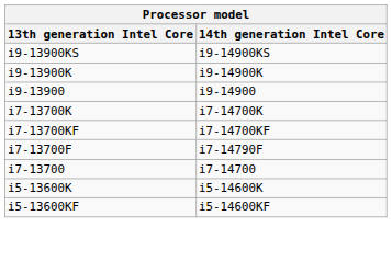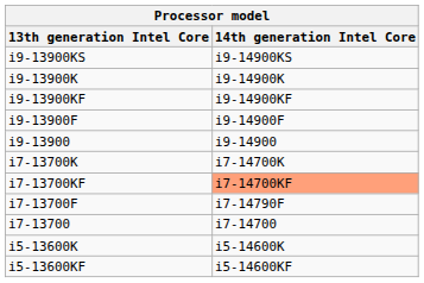 <table class="wikitable">
 <tr>
 <th colspan="2">Processor model</th>
 </tr>
 <tr>
 <th>13th generation Intel Core</th>
 <th>14th generation Intel Core</th>
 </tr>
 <tr>
 <td>i9-13900KS</td>
 <td>i9-14900KS</td>
 </tr>
 <tr>
 <td>i9-13900K</td>
 <td>i9-14900K</td>
 </tr>
 <tr>
+<td>i9-13900KF</td>
+<td>i9-14900KF</td>
+</tr>
+<tr>
+<td>i9-13900F</td>
+<td>i9-14900F</td>
+</tr>
+<tr>
 <td>i9-13900</td>
 <td>i9-14900</td>
 </tr>
 <tr>
 <td>i7-13700K</td>
 <td>i7-14700K</td>
 </tr>
 <tr>
 <td>i7-13700KF</td>
-<td>i7-14700KF</td>
+<td style="background: lightsalmon;">i7-14700KF</td>
 </tr>
 <tr>
 <td>i7-13700F</td>
 <td>i7-14790F</td>
 </tr>
 <tr>
 <td>i7-13700</td>
 <td>i7-14700</td>
 </tr>
 <tr>
 <td>i5-13600K</td>
 <td>i5-14600K</td>
 </tr>
 <tr>
 <td>i5-13600KF</td>
 <td>i5-14600KF</td>
 </tr>
 </table>
